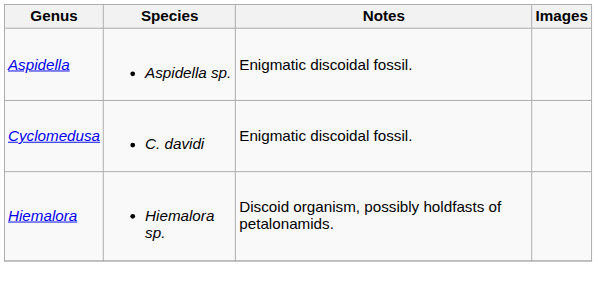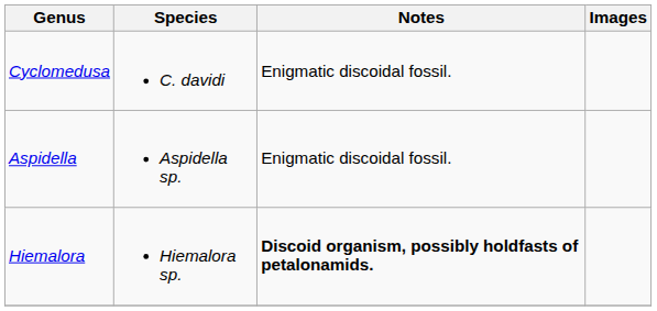 <table class="wikitable" style="width:70%;">
 <tr>
 <th>Genus</th>
 <th>Species</th>
 <th>Notes</th>
 <th>Images</th>
 </tr>
 <tr>
+<td><em><a href='#'>Cyclomedusa</a></em></td>
+<td><br><ul><li><em>C. davidi</em></li></ul></td>
+<td>Enigmatic discoidal fossil.</td>
+<td></td>
+</tr>
+<tr>
 <td><em><a href='#'>Aspidella</a></em></td>
 <td><br><ul><li><em>Aspidella sp.</em></li></ul></td>
 <td>Enigmatic discoidal fossil.</td>
 <td></td>
 </tr>
 <tr>
-<td><em><a href='#'>Cyclomedusa</a></em></td>
-<td><br><ul><li><em>C. davidi</em></li></ul></td>
-<td>Enigmatic discoidal fossil.</td>
-<td></td>
-</tr>
-<tr>
 <td><em><a href='#'>Hiemalora</a></em></td>
 <td><br><ul><li><em>Hiemalora sp.</em></li></ul></td>
-<td>Discoid organism, possibly holdfasts of petalonamids.</td>
+<td><strong>Discoid organism, possibly holdfasts of petalonamids.</strong></td>
 <td></td>
 </tr>
 <tr>
 </tr>
 </table>
